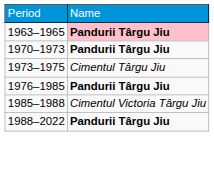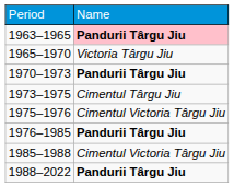 <table class="wikitable" style="text-align: left" align="right">
 <tr>
 <td style="background:#0094da;color:white;border:1px solid black">Period</td>
 <td style="background:#0094da;color:white;border:1px solid black">Name</td>
 </tr>
 <tr>
 <td>1963–1965</td>
 <td align=left style="background: pink;"><strong>Pandurii Târgu Jiu</strong></td>
 </tr>
 <tr>
+<td>1965–1970</td>
+<td align=left><em>Victoria Târgu Jiu</em></td>
+</tr>
+<tr>
 <td>1970–1973</td>
 <td align=left><strong>Pandurii Târgu Jiu</strong></td>
 </tr>
 <tr>
 <td>1973–1975</td>
 <td align=left><em>Cimentul Târgu Jiu</em></td>
+</tr>
+<tr>
+<td>1975–1976</td>
+<td align=left><em>Cimentul Victoria Târgu Jiu</em></td>
 </tr>
 <tr>
 <td>1976–1985</td>
 <td align=left><strong>Pandurii Târgu Jiu</strong></td>
 </tr>
 <tr>
 <td>1985–1988</td>
 <td align=left><em>Cimentul Victoria Târgu Jiu</em></td>
 </tr>
 <tr>
 <td>1988–2022</td>
 <td align=left><strong>Pandurii Târgu Jiu</strong></td>
 </tr>
 </table>
